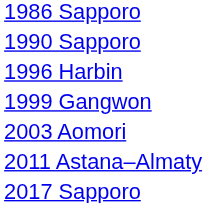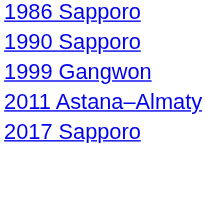 <table>
 <tr>
 <td><a href='#'>1986 Sapporo</a></td>
 <td></td>
 <td></td>
 <td></td>
 </tr>
 <tr>
 <td><a href='#'>1990 Sapporo</a></td>
 <td></td>
 <td></td>
 <td></td>
 </tr>
 <tr>
-<td><a href='#'>1996 Harbin</a></td>
-<td></td>
-<td></td>
-<td></td>
-</tr>
-<tr>
 <td><a href='#'>1999 Gangwon</a></td>
-<td></td>
-<td></td>
-<td></td>
-</tr>
-<tr>
-<td><a href='#'>2003 Aomori</a></td>
 <td></td>
 <td></td>
 <td></td>
 </tr>
 <tr>
 <td><a href='#'>2011 Astana–Almaty</a></td>
 <td></td>
 <td></td>
 <td></td>
 </tr>
 <tr>
 <td><a href='#'>2017 Sapporo</a></td>
 <td></td>
 <td></td>
 <td></td>
 </tr>
 </table>
